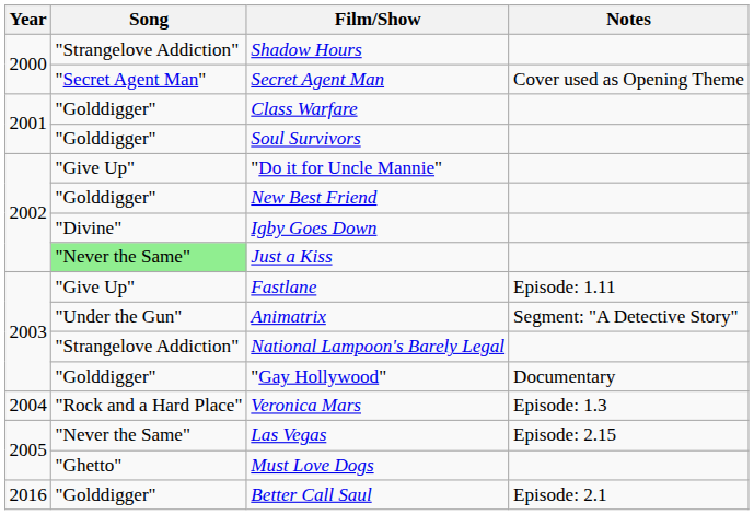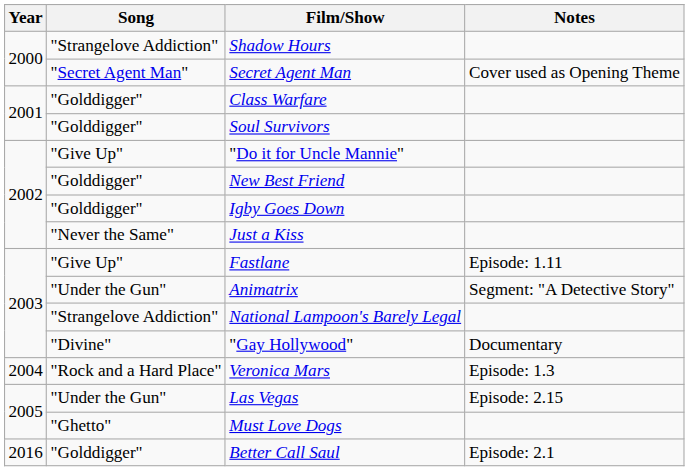 <table class="wikitable plainrowheaders sortable">
 <tr>
 <th scope="col">Year</th>
 <th scope="col">Song</th>
 <th scope="col">Film/Show</th>
 <th scope="col">Notes</th>
 </tr>
 <tr>
 <td rowspan="2">2000</td>
 <td>"Strangelove Addiction"</td>
 <td><em><a href='#'>Shadow Hours</a></em> </td>
 <td></td>
 </tr>
 <tr>
 <td>"<a href='#'>Secret Agent Man</a>"</td>
 <td><em><a href='#'>Secret Agent Man</a></em> </td>
 <td>Cover used as Opening Theme</td>
 </tr>
 <tr>
 <td rowspan="2">2001</td>
 <td>"Golddigger"</td>
 <td><em><a href='#'>Class Warfare</a></em></td>
 <td></td>
 </tr>
 <tr>
 <td>"Golddigger"</td>
 <td><em><a href='#'>Soul Survivors</a></em> </td>
 <td></td>
 </tr>
 <tr>
 <td rowspan="4">2002</td>
 <td>"Give Up"</td>
 <td>"<a href='#'>Do it for Uncle Mannie</a>" </td>
 <td></td>
 </tr>
 <tr>
 <td>"Golddigger"</td>
 <td><em><a href='#'>New Best Friend</a></em> </td>
 <td></td>
 </tr>
 <tr>
-<td>"Divine"</td>
+<td>"Golddigger"</td>
 <td><em><a href='#'>Igby Goes Down</a></em> </td>
 <td></td>
 </tr>
 <tr>
-<td style="background: lightgreen;">"Never the Same"</td>
+<td>"Never the Same"</td>
 <td><em><a href='#'>Just a Kiss</a></em> </td>
 <td></td>
 </tr>
 <tr>
 <td rowspan="4">2003</td>
 <td>"Give Up"</td>
 <td><em><a href='#'>Fastlane</a></em> </td>
 <td>Episode: 1.11</td>
 </tr>
 <tr>
 <td>"Under the Gun"</td>
 <td><em><a href='#'>Animatrix</a></em> </td>
 <td>Segment: "A Detective Story"</td>
 </tr>
 <tr>
 <td>"Strangelove Addiction"</td>
 <td><em><a href='#'>National Lampoon's Barely Legal</a></em> </td>
 <td></td>
 </tr>
 <tr>
-<td>"Golddigger"</td>
+<td>"Divine"</td>
 <td>"<a href='#'>Gay Hollywood</a>" </td>
 <td>Documentary</td>
 </tr>
 <tr>
 <td>2004</td>
 <td>"Rock and a Hard Place"</td>
 <td><em><a href='#'>Veronica Mars</a></em> </td>
 <td>Episode: 1.3</td>
 </tr>
 <tr>
 <td rowspan="2">2005</td>
-<td>"Never the Same"</td>
+<td>"Under the Gun"</td>
 <td><em><a href='#'>Las Vegas</a></em></td>
 <td>Episode: 2.15</td>
 </tr>
 <tr>
 <td>"Ghetto"</td>
 <td><em><a href='#'>Must Love Dogs</a></em> </td>
 <td></td>
 </tr>
 <tr>
 <td>2016</td>
 <td>"Golddigger"</td>
 <td><em><a href='#'>Better Call Saul</a></em> </td>
 <td>Episode: 2.1</td>
 </tr>
 </table>
